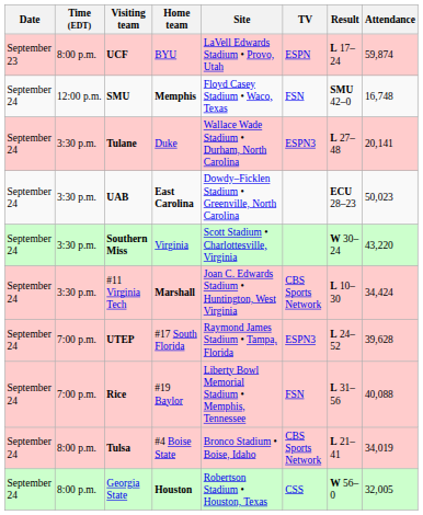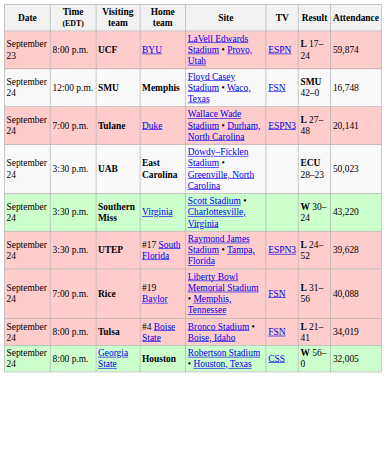 <table class="wikitable" style="font-size:95%;">
 <tr>
 <th>Date</th>
 <th>Time <small>(EDT)</small></th>
 <th>Visiting team</th>
 <th>Home team</th>
 <th>Site</th>
 <th>TV</th>
 <th>Result</th>
 <th>Attendance</th>
 </tr>
 <tr bgcolor=#ffcccc>
 <td>September 23</td>
 <td>8:00 p.m.</td>
 <td><strong>UCF</strong></td>
 <td><a href='#'>BYU</a></td>
 <td><a href='#'>LaVell Edwards Stadium</a> • <a href='#'>Provo, Utah</a></td>
 <td><a href='#'>ESPN</a></td>
 <td><strong>L</strong> 17–24</td>
 <td>59,874</td>
 </tr>
 <tr bgcolor=>
 <td>September 24</td>
 <td>12:00 p.m.</td>
 <td><strong>SMU</strong></td>
 <td><strong>Memphis</strong></td>
 <td><a href='#'>Floyd Casey Stadium</a> • <a href='#'>Waco, Texas</a></td>
 <td><a href='#'>FSN</a></td>
 <td><strong>SMU</strong> 42–0</td>
 <td>16,748</td>
 </tr>
 <tr bgcolor=#ffcccc>
 <td>September 24</td>
-<td>3:30 p.m.</td>
+<td>7:00 p.m.</td>
 <td><strong>Tulane</strong></td>
 <td><a href='#'>Duke</a></td>
 <td><a href='#'>Wallace Wade Stadium</a> • <a href='#'>Durham, North Carolina</a></td>
 <td><a href='#'>ESPN3</a></td>
 <td><strong>L</strong> 27–48</td>
 <td>20,141</td>
 </tr>
 <tr bgcolor=>
 <td>September 24</td>
 <td>3:30 p.m.</td>
 <td><strong>UAB</strong></td>
 <td><strong>East Carolina</strong></td>
 <td><a href='#'>Dowdy–Ficklen Stadium</a> • <a href='#'>Greenville, North Carolina</a></td>
 <td></td>
 <td><strong>ECU</strong> 28–23</td>
 <td>50,023</td>
 </tr>
 <tr bgcolor=#ccffcc>
 <td>September 24</td>
 <td>3:30 p.m.</td>
 <td><strong>Southern Miss</strong></td>
 <td><a href='#'>Virginia</a></td>
 <td><a href='#'>Scott Stadium</a> • <a href='#'>Charlottesville, Virginia</a></td>
 <td></td>
 <td><strong>W</strong> 30–24</td>
 <td>43,220</td>
 </tr>
 <tr bgcolor=#ffcccc>
 <td>September 24</td>
 <td>3:30 p.m.</td>
-<td>#11 <a href='#'>Virginia Tech</a></td>
-<td><strong>Marshall</strong></td>
-<td><a href='#'>Joan C. Edwards Stadium</a> • <a href='#'>Huntington, West Virginia</a></td>
-<td><a href='#'>CBS Sports Network</a></td>
-<td><strong>L</strong> 10–30</td>
-<td>34,424</td>
-</tr>
-<tr bgcolor=#ffcccc>
-<td>September 24</td>
-<td>7:00 p.m.</td>
 <td><strong>UTEP</strong></td>
 <td>#17 <a href='#'>South Florida</a></td>
 <td><a href='#'>Raymond James Stadium</a> • <a href='#'>Tampa, Florida</a></td>
 <td><a href='#'>ESPN3</a></td>
 <td><strong>L</strong> 24–52</td>
 <td>39,628</td>
 </tr>
 <tr bgcolor=#ffcccc>
 <td>September 24</td>
 <td>7:00 p.m.</td>
 <td><strong>Rice</strong></td>
 <td>#19 <a href='#'>Baylor</a></td>
 <td><a href='#'>Liberty Bowl Memorial Stadium</a> • <a href='#'>Memphis, Tennessee</a></td>
 <td><a href='#'>FSN</a></td>
 <td><strong>L</strong> 31–56</td>
 <td>40,088</td>
 </tr>
 <tr bgcolor=#ffcccc>
 <td>September 24</td>
 <td>8:00 p.m.</td>
 <td><strong>Tulsa</strong></td>
 <td>#4 <a href='#'>Boise State</a></td>
 <td><a href='#'>Bronco Stadium</a> • <a href='#'>Boise, Idaho</a></td>
-<td><a href='#'>CBS Sports Network</a></td>
+<td><a href='#'>FSN</a></td>
 <td><strong>L</strong> 21–41</td>
 <td>34,019</td>
 </tr>
 <tr bgcolor=#ccffcc>
 <td>September 24</td>
 <td>8:00 p.m.</td>
 <td><a href='#'>Georgia State</a></td>
 <td><strong>Houston</strong></td>
 <td><a href='#'>Robertson Stadium</a> • <a href='#'>Houston, Texas</a></td>
 <td><a href='#'>CSS</a></td>
 <td><strong>W</strong> 56–0</td>
 <td>32,005</td>
 </tr>
 </table>
